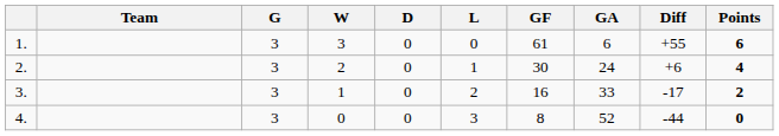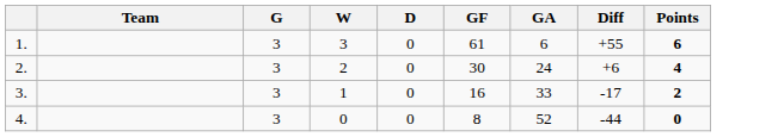 <table class=wikitable style="text-align:center">
 <tr bgcolor="#DCDCDC">
 <th width="25"></th>
 <th width="200">Team</th>
 <th width="60">G</th>
 <th width="60">W</th>
 <th width="60">D</th>
-<th width="60">L</th>
 <th width="60">GF</th>
 <th width="60">GA</th>
 <th width="60">Diff</th>
 <th width="60">Points</th>
 </tr>
 <tr bgcolor=>
 <td>1.</td>
 <td align=left></td>
 <td>3</td>
 <td>3</td>
-<td>0</td>
 <td>0</td>
 <td>61</td>
 <td>6</td>
 <td>+55</td>
 <td><strong>6</strong></td>
 </tr>
 <tr bgcolor=>
 <td>2.</td>
 <td align=left></td>
 <td>3</td>
 <td>2</td>
 <td>0</td>
-<td>1</td>
 <td>30</td>
 <td>24</td>
 <td>+6</td>
 <td><strong>4</strong></td>
 </tr>
 <tr bgcolor=>
 <td>3.</td>
 <td align=left></td>
 <td>3</td>
 <td>1</td>
 <td>0</td>
-<td>2</td>
 <td>16</td>
 <td>33</td>
 <td>-17</td>
 <td><strong>2</strong></td>
 </tr>
 <tr bgcolor=>
 <td>4.</td>
 <td align=left></td>
 <td>3</td>
 <td>0</td>
 <td>0</td>
-<td>3</td>
 <td>8</td>
 <td>52</td>
 <td>-44</td>
 <td><strong>0</strong></td>
 </tr>
 </table>
